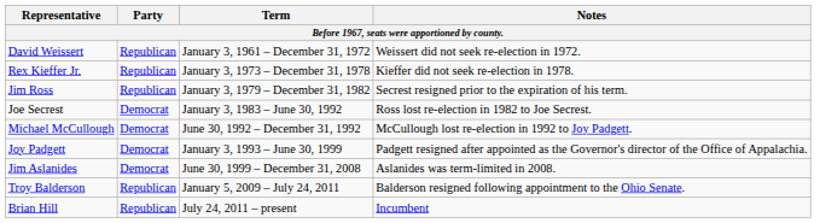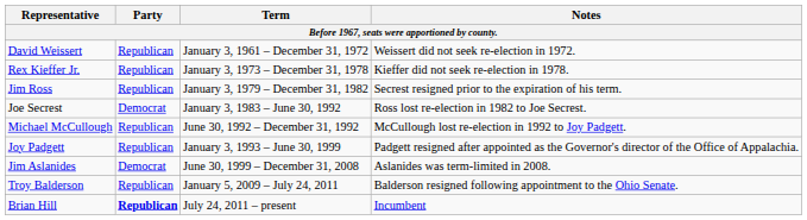 <table class=wikitable>
 <tr valign=bottom>
 <th>Representative</th>
 <th>Party</th>
 <th>Term</th>
 <th>Notes</th>
 </tr>
 <tr>
 <th colspan=5 style="font-size: 80%;"><em>Before 1967, seats were apportioned by county.</em></th>
 </tr>
 <tr>
 <td><a href='#'>David Weissert</a></td>
 <td><a href='#'>Republican</a></td>
 <td>January 3, 1961 – December 31, 1972</td>
 <td>Weissert did not seek re-election in 1972.</td>
 </tr>
 <tr>
 <td><a href='#'>Rex Kieffer Jr.</a></td>
 <td><a href='#'>Republican</a></td>
 <td>January 3, 1973 – December 31, 1978</td>
 <td>Kieffer did not seek re-election in 1978.</td>
 </tr>
 <tr>
 <td><a href='#'>Jim Ross</a></td>
 <td><a href='#'>Republican</a></td>
 <td>January 3, 1979 – December 31, 1982</td>
 <td>Secrest resigned prior to the expiration of his term.</td>
 </tr>
 <tr>
 <td>Joe Secrest</td>
 <td><a href='#'>Democrat</a></td>
 <td>January 3, 1983 – June 30, 1992</td>
 <td>Ross lost re-election in 1982 to Joe Secrest.</td>
 </tr>
 <tr>
 <td><a href='#'>Michael McCullough</a></td>
-<td><a href='#'>Democrat</a></td>
+<td><a href='#'>Republican</a></td>
 <td>June 30, 1992 – December 31, 1992</td>
 <td>McCullough lost re-election in 1992 to <a href='#'>Joy Padgett</a>.</td>
 </tr>
 <tr>
 <td><a href='#'>Joy Padgett</a></td>
-<td><a href='#'>Democrat</a></td>
+<td><a href='#'>Republican</a></td>
 <td>January 3, 1993 – June 30, 1999</td>
 <td>Padgett resigned after appointed as the Governor's director of the Office of Appalachia.</td>
 </tr>
 <tr>
 <td><a href='#'>Jim Aslanides</a></td>
 <td><a href='#'>Democrat</a></td>
 <td>June 30, 1999 – December 31, 2008</td>
 <td>Aslanides was term-limited in 2008.</td>
 </tr>
 <tr>
 <td><a href='#'>Troy Balderson</a></td>
 <td><a href='#'>Republican</a></td>
 <td>January 5, 2009 – July 24, 2011</td>
 <td>Balderson resigned following appointment to the <a href='#'>Ohio Senate</a>.</td>
 </tr>
 <tr>
 <td><a href='#'>Brian Hill</a></td>
-<td><a href='#'>Republican</a></td>
+<td><strong><a href='#'>Republican</a></strong></td>
 <td>July 24, 2011 – present</td>
 <td><a href='#'>Incumbent</a></td>
 </tr>
 </table>
